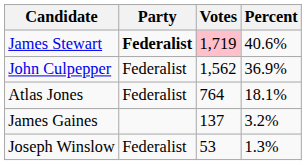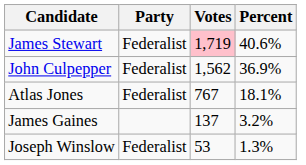 <table class=wikitable>
 <tr>
 <th>Candidate</th>
 <th>Party</th>
 <th>Votes</th>
 <th>Percent</th>
 </tr>
 <tr>
 <td><a href='#'>James Stewart</a></td>
-<td><strong>Federalist</strong></td>
+<td>Federalist</td>
 <td style="background: pink;">1,719</td>
 <td>40.6%</td>
 </tr>
 <tr>
 <td><a href='#'>John Culpepper</a></td>
 <td>Federalist</td>
 <td>1,562</td>
 <td>36.9%</td>
 </tr>
 <tr>
 <td>Atlas Jones</td>
 <td>Federalist</td>
-<td>764</td>
+<td>767</td>
 <td>18.1%</td>
 </tr>
 <tr>
 <td>James Gaines</td>
 <td></td>
 <td>137</td>
 <td>3.2%</td>
 </tr>
 <tr>
 <td>Joseph Winslow</td>
 <td>Federalist</td>
 <td>53</td>
 <td>1.3%</td>
 </tr>
 </table>
